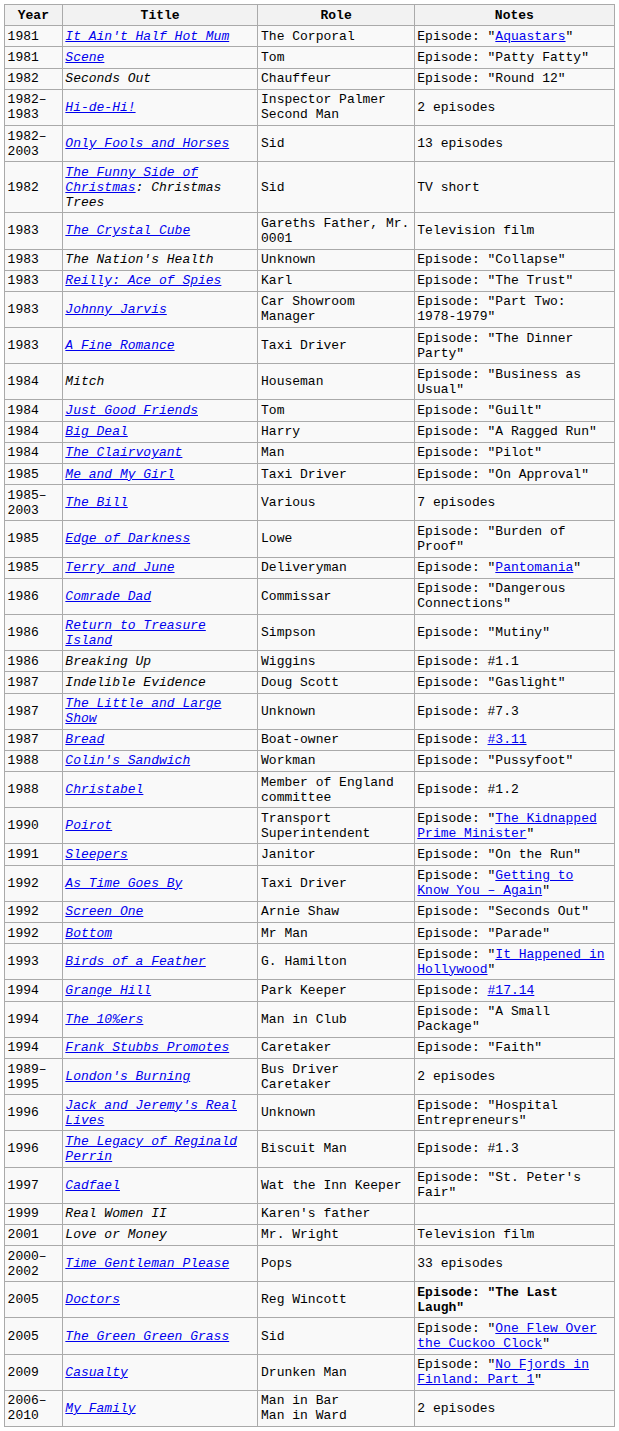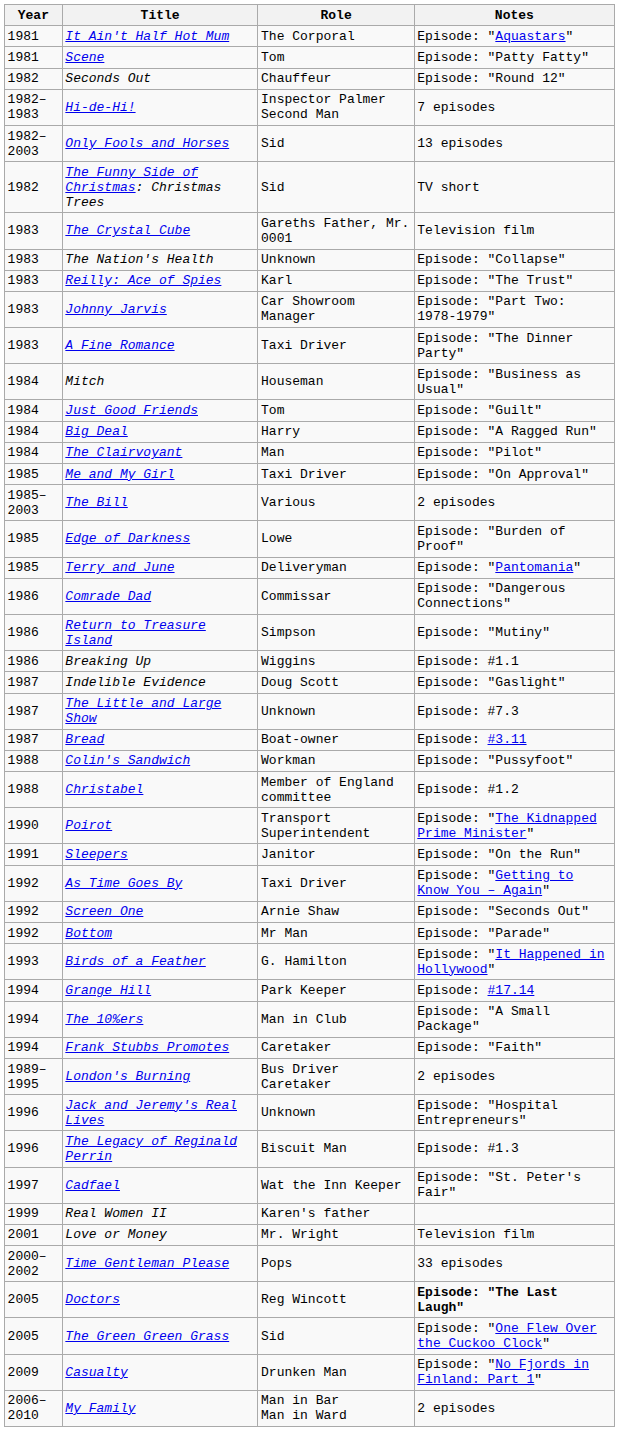 <table class="wikitable sortable">
 <tr>
 <th>Year</th>
 <th>Title</th>
 <th>Role</th>
 <th class="unsortable">Notes</th>
 </tr>
 <tr>
 <td>1981</td>
 <td><em><a href='#'>It Ain't Half Hot Mum</a></em></td>
 <td>The Corporal</td>
 <td>Episode: "<a href='#'>Aquastars</a>"</td>
 </tr>
 <tr>
 <td>1981</td>
 <td><em><a href='#'>Scene</a></em></td>
 <td>Tom</td>
 <td>Episode: "Patty Fatty"</td>
 </tr>
 <tr>
 <td>1982</td>
 <td><em>Seconds Out</em></td>
 <td>Chauffeur</td>
 <td>Episode: "Round 12"</td>
 </tr>
 <tr>
 <td>1982–1983</td>
 <td><em><a href='#'>Hi-de-Hi!</a></em></td>
 <td>Inspector Palmer<br>Second Man</td>
-<td>2 episodes</td>
+<td>7 episodes</td>
 </tr>
 <tr>
 <td>1982–2003</td>
 <td><em><a href='#'>Only Fools and Horses</a></em></td>
 <td>Sid</td>
 <td>13 episodes</td>
 </tr>
 <tr>
 <td>1982</td>
 <td><em><a href='#'>The Funny Side of Christmas</a>: Christmas Trees</em></td>
 <td>Sid</td>
 <td>TV short</td>
 </tr>
 <tr>
 <td>1983</td>
 <td><em><a href='#'>The Crystal Cube</a></em></td>
 <td>Gareths Father, Mr. 0001</td>
 <td>Television film</td>
 </tr>
 <tr>
 <td>1983</td>
 <td><em>The Nation's Health</em></td>
 <td>Unknown</td>
 <td>Episode: "Collapse"</td>
 </tr>
 <tr>
 <td>1983</td>
 <td><em><a href='#'>Reilly: Ace of Spies</a></em></td>
 <td>Karl</td>
 <td>Episode: "The Trust"</td>
 </tr>
 <tr>
 <td>1983</td>
 <td><em><a href='#'>Johnny Jarvis</a></em></td>
 <td>Car Showroom Manager</td>
 <td>Episode: "Part Two: 1978-1979"</td>
 </tr>
 <tr>
 <td>1983</td>
 <td><em><a href='#'>A Fine Romance</a></em></td>
 <td>Taxi Driver</td>
 <td>Episode: "The Dinner Party"</td>
 </tr>
 <tr>
 <td>1984</td>
 <td><em>Mitch</em></td>
 <td>Houseman</td>
 <td>Episode: "Business as Usual"</td>
 </tr>
 <tr>
 <td>1984</td>
 <td><em><a href='#'>Just Good Friends</a></em></td>
 <td>Tom</td>
 <td>Episode: "Guilt"</td>
 </tr>
 <tr>
 <td>1984</td>
 <td><em><a href='#'>Big Deal</a></em></td>
 <td>Harry</td>
 <td>Episode: "A Ragged Run"</td>
 </tr>
 <tr>
 <td>1984</td>
 <td><em><a href='#'>The Clairvoyant</a></em></td>
 <td>Man</td>
 <td>Episode: "Pilot"</td>
 </tr>
 <tr>
 <td>1985</td>
 <td><em><a href='#'>Me and My Girl</a></em></td>
 <td>Taxi Driver</td>
 <td>Episode: "On Approval"</td>
 </tr>
 <tr>
 <td>1985–2003</td>
 <td><em><a href='#'>The Bill</a></em></td>
 <td>Various</td>
-<td>7 episodes</td>
+<td>2 episodes</td>
 </tr>
 <tr>
 <td>1985</td>
 <td><em><a href='#'>Edge of Darkness</a></em></td>
 <td>Lowe</td>
 <td>Episode: "Burden of Proof"</td>
 </tr>
 <tr>
 <td>1985</td>
 <td><em><a href='#'>Terry and June</a></em></td>
 <td>Deliveryman</td>
 <td>Episode: "<a href='#'>Pantomania</a>"</td>
 </tr>
 <tr>
 <td>1986</td>
 <td><em><a href='#'>Comrade Dad</a></em></td>
 <td>Commissar</td>
 <td>Episode: "Dangerous Connections"</td>
 </tr>
 <tr>
 <td>1986</td>
 <td><em><a href='#'>Return to Treasure Island</a></em></td>
 <td>Simpson</td>
 <td>Episode: "Mutiny"</td>
 </tr>
 <tr>
 <td>1986</td>
 <td><em>Breaking Up</em></td>
 <td>Wiggins</td>
 <td>Episode: #1.1</td>
 </tr>
 <tr>
 <td>1987</td>
 <td><em>Indelible Evidence</em></td>
 <td>Doug Scott</td>
 <td>Episode: "Gaslight"</td>
 </tr>
 <tr>
 <td>1987</td>
 <td><em><a href='#'>The Little and Large Show</a></em></td>
 <td>Unknown</td>
 <td>Episode: #7.3</td>
 </tr>
 <tr>
 <td>1987</td>
 <td><em><a href='#'>Bread</a></em></td>
 <td>Boat-owner</td>
 <td>Episode: <a href='#'>#3.11</a></td>
 </tr>
 <tr>
 <td>1988</td>
 <td><em><a href='#'>Colin's Sandwich</a></em></td>
 <td>Workman</td>
 <td>Episode: "Pussyfoot"</td>
 </tr>
 <tr>
 <td>1988</td>
 <td><em><a href='#'>Christabel</a></em></td>
 <td>Member of England committee</td>
 <td>Episode: #1.2</td>
 </tr>
 <tr>
 <td>1990</td>
 <td><em><a href='#'>Poirot</a></em></td>
 <td>Transport Superintendent</td>
 <td>Episode: "<a href='#'>The Kidnapped Prime Minister</a>"</td>
 </tr>
 <tr>
 <td>1991</td>
 <td><em><a href='#'>Sleepers</a></em></td>
 <td>Janitor</td>
 <td>Episode: "On the Run"</td>
 </tr>
 <tr>
 <td>1992</td>
 <td><em><a href='#'>As Time Goes By</a></em></td>
 <td>Taxi Driver</td>
 <td>Episode: "<a href='#'>Getting to Know You – Again</a>"</td>
 </tr>
 <tr>
 <td>1992</td>
 <td><em><a href='#'>Screen One</a></em></td>
 <td>Arnie Shaw</td>
 <td>Episode: "Seconds Out"</td>
 </tr>
 <tr>
 <td>1992</td>
 <td><em><a href='#'>Bottom</a></em></td>
 <td>Mr Man</td>
 <td>Episode: "Parade"</td>
 </tr>
 <tr>
 <td>1993</td>
 <td><em><a href='#'>Birds of a Feather</a></em></td>
 <td>G. Hamilton</td>
 <td>Episode: "<a href='#'>It Happened in Hollywood</a>"</td>
 </tr>
 <tr>
 <td>1994</td>
 <td><em><a href='#'>Grange Hill</a></em></td>
 <td>Park Keeper</td>
 <td>Episode: <a href='#'>#17.14</a></td>
 </tr>
 <tr>
 <td>1994</td>
 <td><em><a href='#'>The 10%ers</a></em></td>
 <td>Man in Club</td>
 <td>Episode: "A Small Package"</td>
 </tr>
 <tr>
 <td>1994</td>
 <td><em><a href='#'>Frank Stubbs Promotes</a></em></td>
 <td>Caretaker</td>
 <td>Episode: "Faith"</td>
 </tr>
 <tr>
 <td>1989–1995</td>
 <td><em><a href='#'>London's Burning</a></em></td>
 <td>Bus Driver<br>Caretaker</td>
 <td>2 episodes</td>
 </tr>
 <tr>
 <td>1996</td>
 <td><em><a href='#'>Jack and Jeremy's Real Lives</a></em></td>
 <td>Unknown</td>
 <td>Episode: "Hospital Entrepreneurs"</td>
 </tr>
 <tr>
 <td>1996</td>
 <td><em><a href='#'>The Legacy of Reginald Perrin</a></em></td>
 <td>Biscuit Man</td>
 <td>Episode: #1.3</td>
 </tr>
 <tr>
 <td>1997</td>
 <td><em><a href='#'>Cadfael</a></em></td>
 <td>Wat the Inn Keeper</td>
 <td>Episode: "St. Peter's Fair"</td>
 </tr>
 <tr>
 <td>1999</td>
 <td><em>Real Women II</em></td>
 <td>Karen's father</td>
 <td></td>
 </tr>
 <tr>
 <td>2001</td>
 <td><em>Love or Money</em></td>
 <td>Mr. Wright</td>
 <td>Television film</td>
 </tr>
 <tr>
 <td>2000–2002</td>
 <td><em><a href='#'>Time Gentleman Please</a></em></td>
 <td>Pops</td>
 <td>33 episodes</td>
 </tr>
 <tr>
 <td>2005</td>
 <td><em><a href='#'>Doctors</a></em></td>
 <td>Reg Wincott</td>
 <td><strong>Episode: "The Last Laugh"</strong></td>
 </tr>
 <tr>
 <td>2005</td>
 <td><em><a href='#'>The Green Green Grass</a></em></td>
 <td>Sid</td>
 <td>Episode: "<a href='#'>One Flew Over the Cuckoo Clock</a>"</td>
 </tr>
 <tr>
 <td>2009</td>
 <td><em><a href='#'>Casualty</a></em></td>
 <td>Drunken Man</td>
 <td>Episode: "<a href='#'>No Fjords in Finland: Part 1</a>"</td>
 </tr>
 <tr>
 <td>2006–2010</td>
 <td><em><a href='#'>My Family</a></em></td>
 <td>Man in Bar<br>Man in Ward</td>
 <td>2 episodes</td>
 </tr>
 </table>
